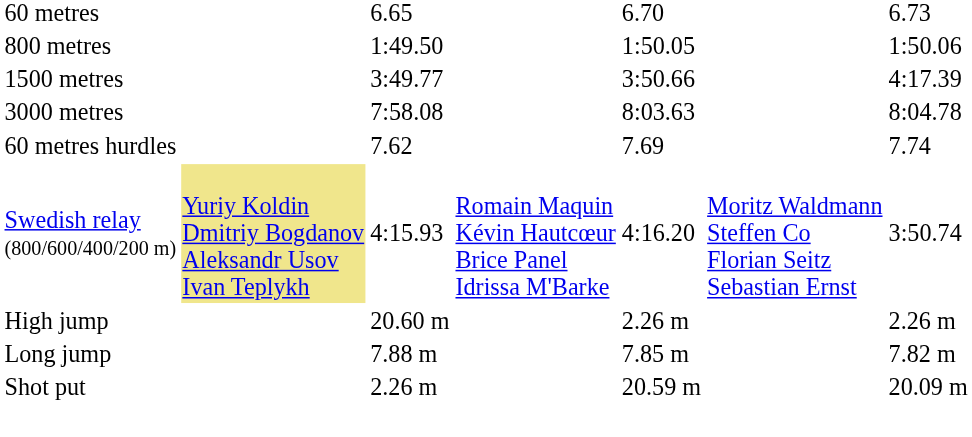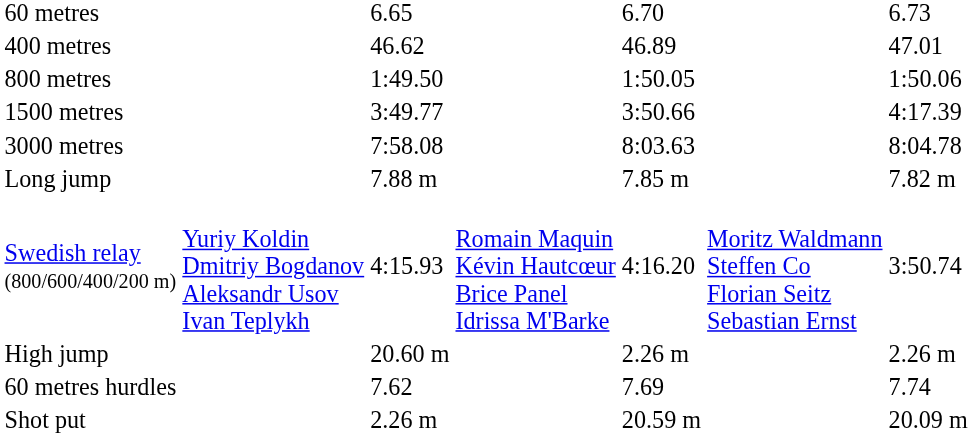 <table>
 <tr>
 <td>60 metres</td>
 <td></td>
 <td>6.65</td>
 <td></td>
 <td>6.70</td>
 <td></td>
 <td>6.73</td>
+</tr>
+<tr>
+<td>400 metres</td>
+<td></td>
+<td>46.62</td>
+<td></td>
+<td>46.89</td>
+<td></td>
+<td>47.01</td>
 </tr>
 <tr>
 <td>800 metres</td>
 <td></td>
 <td>1:49.50</td>
 <td></td>
 <td>1:50.05</td>
 <td></td>
 <td>1:50.06</td>
 </tr>
 <tr>
 <td>1500 metres</td>
 <td></td>
 <td>3:49.77</td>
 <td></td>
 <td>3:50.66</td>
 <td></td>
 <td>4:17.39</td>
 </tr>
 <tr>
 <td>3000 metres</td>
 <td></td>
 <td>7:58.08</td>
 <td></td>
 <td>8:03.63</td>
 <td></td>
 <td>8:04.78</td>
 </tr>
 <tr>
-<td>60 metres hurdles</td>
+<td>Long jump</td>
 <td></td>
-<td>7.62</td>
+<td>7.88 m</td>
 <td></td>
-<td>7.69</td>
+<td>7.85 m</td>
 <td></td>
-<td>7.74</td>
+<td>7.82 m</td>
 </tr>
 <tr>
 <td><a href='#'>Swedish relay</a><br><small>(800/600/400/200 m)</small></td>
-<td style="background: khaki;"><br><a href='#'>Yuriy Koldin</a><br><a href='#'>Dmitriy Bogdanov</a><br><a href='#'>Aleksandr Usov</a><br><a href='#'>Ivan Teplykh</a></td>
+<td><br><a href='#'>Yuriy Koldin</a><br><a href='#'>Dmitriy Bogdanov</a><br><a href='#'>Aleksandr Usov</a><br><a href='#'>Ivan Teplykh</a></td>
 <td>4:15.93</td>
 <td><br><a href='#'>Romain Maquin</a><br><a href='#'>Kévin Hautcœur</a><br><a href='#'>Brice Panel</a><br><a href='#'>Idrissa M'Barke</a></td>
 <td>4:16.20</td>
 <td><br><a href='#'>Moritz Waldmann</a><br><a href='#'>Steffen Co</a><br><a href='#'>Florian Seitz</a><br><a href='#'>Sebastian Ernst</a></td>
 <td>3:50.74</td>
 </tr>
 <tr>
 <td>High jump</td>
 <td></td>
 <td>20.60 m</td>
 <td></td>
 <td>2.26 m</td>
 <td></td>
 <td>2.26 m</td>
 </tr>
 <tr>
-<td>Long jump</td>
+<td>60 metres hurdles</td>
 <td></td>
-<td>7.88 m</td>
+<td>7.62</td>
 <td></td>
-<td>7.85 m</td>
+<td>7.69</td>
 <td></td>
-<td>7.82 m</td>
+<td>7.74</td>
 </tr>
 <tr>
 <td>Shot put</td>
 <td></td>
 <td>2.26 m</td>
 <td></td>
 <td>20.59 m</td>
 <td></td>
 <td>20.09 m</td>
 </tr>
 </table>
